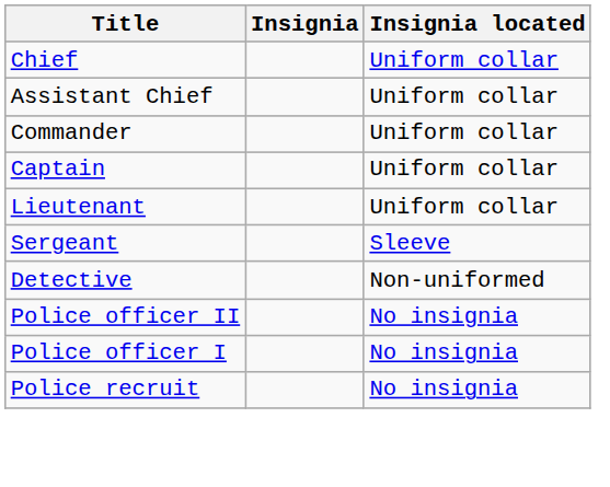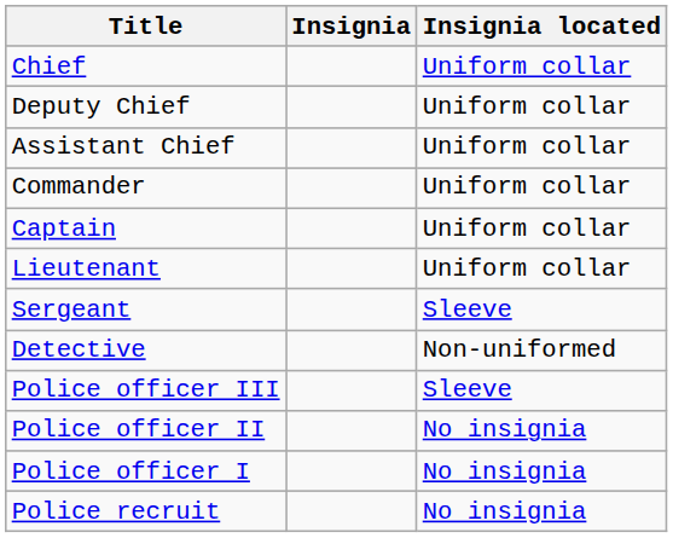 <table class="wikitable" style="border-collapse:collapse;">
 <tr>
 <th>Title</th>
 <th>Insignia</th>
 <th>Insignia located</th>
 </tr>
 <tr>
 <td><a href='#'>Chief</a></td>
 <td></td>
 <td><a href='#'>Uniform collar</a></td>
+</tr>
+<tr>
+<td>Deputy Chief</td>
+<td></td>
+<td>Uniform collar</td>
 </tr>
 <tr>
 <td>Assistant Chief</td>
 <td></td>
 <td>Uniform collar</td>
 </tr>
 <tr>
 <td>Commander</td>
 <td></td>
 <td>Uniform collar</td>
 </tr>
 <tr>
 <td><a href='#'>Captain</a></td>
 <td></td>
 <td>Uniform collar</td>
 </tr>
 <tr>
 <td><a href='#'>Lieutenant</a></td>
 <td></td>
 <td>Uniform collar</td>
 </tr>
 <tr>
 <td><a href='#'>Sergeant</a></td>
 <td></td>
 <td><a href='#'>Sleeve</a></td>
 </tr>
 <tr>
 <td><a href='#'>Detective</a></td>
 <td></td>
 <td>Non-uniformed</td>
 </tr>
 <tr>
+<td><a href='#'>Police officer III</a></td>
+<td></td>
+<td><a href='#'>Sleeve</a></td>
+</tr>
+<tr>
 <td><a href='#'>Police officer II</a></td>
 <td></td>
 <td><a href='#'>No insignia</a></td>
 </tr>
 <tr>
 <td><a href='#'>Police officer I</a></td>
 <td></td>
 <td><a href='#'>No insignia</a></td>
 </tr>
 <tr>
 <td><a href='#'>Police recruit</a></td>
 <td></td>
 <td><a href='#'>No insignia</a></td>
 </tr>
 </table>
